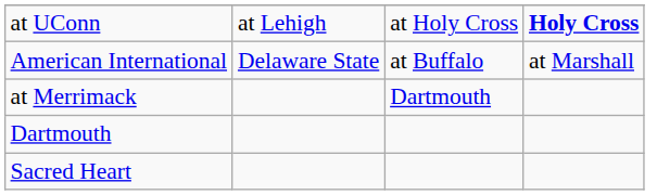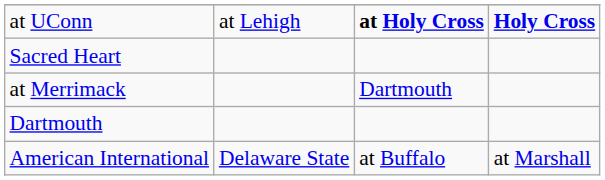 <table class="wikitable">
 <tr>
 </tr>
 <tr>
 <td>at <a href='#'>UConn</a></td>
 <td>at <a href='#'>Lehigh</a></td>
-<td>at <a href='#'>Holy Cross</a></td>
+<td><strong>at <a href='#'>Holy Cross</a></strong></td>
 <td><strong><a href='#'>Holy Cross</a></strong></td>
 </tr>
 <tr>
-<td><a href='#'>American International</a></td>
-<td><a href='#'>Delaware State</a></td>
-<td>at <a href='#'>Buffalo</a></td>
-<td>at <a href='#'>Marshall</a></td>
+<td><a href='#'>Sacred Heart</a></td>
+<td></td>
+<td></td>
+<td></td>
 </tr>
 <tr>
 <td>at <a href='#'>Merrimack</a></td>
 <td></td>
 <td><a href='#'>Dartmouth</a></td>
 <td></td>
 </tr>
 <tr>
 <td><a href='#'>Dartmouth</a></td>
 <td></td>
 <td></td>
 <td></td>
 </tr>
 <tr>
-<td><a href='#'>Sacred Heart</a></td>
-<td></td>
-<td></td>
-<td></td>
+<td><a href='#'>American International</a></td>
+<td><a href='#'>Delaware State</a></td>
+<td>at <a href='#'>Buffalo</a></td>
+<td>at <a href='#'>Marshall</a></td>
 </tr>
 </table>
